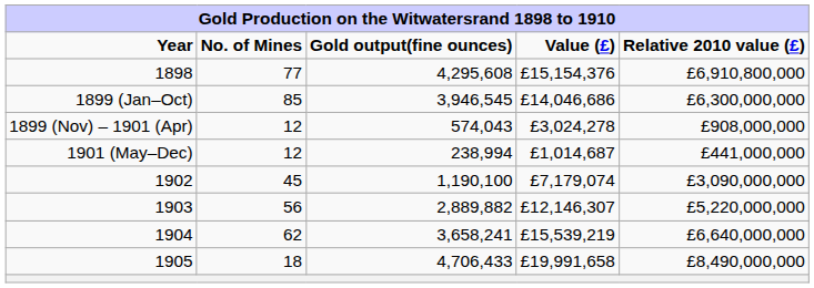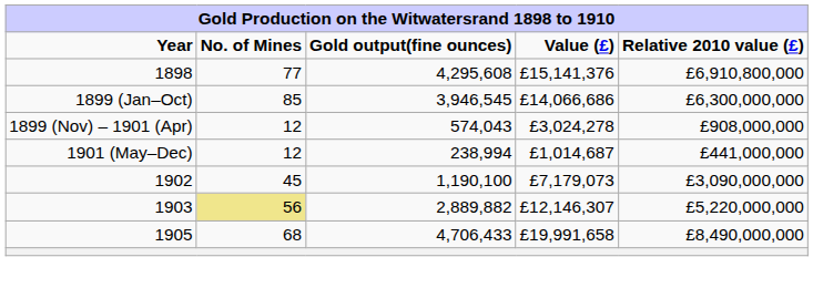 <table class="wikitable" style="float:right; margin:0 0 1.0em 1.0em; text-align:right; font-size:95%;">
 <tr>
 <th colspan="5" style="background:#ccf;">Gold Production on the Witwatersrand  1898 to 1910</th>
 </tr>
 <tr>
 <td><strong>Year</strong></td>
 <td><strong>No. of Mines</strong></td>
 <td><strong>Gold output(fine ounces)</strong></td>
 <td><strong>Value (<a href='#'>£</a>)</strong></td>
 <td><strong>Relative 2010 value (<a href='#'>£</a>)</strong></td>
 </tr>
 <tr>
 <td>1898</td>
 <td>77</td>
 <td>4,295,608</td>
-<td>£15,154,376</td>
+<td>£15,141,376</td>
 <td>£6,910,800,000</td>
 </tr>
 <tr>
 <td>1899 (Jan–Oct)</td>
 <td>85</td>
 <td>3,946,545</td>
-<td>£14,046,686</td>
+<td>£14,066,686</td>
 <td>£6,300,000,000</td>
 </tr>
 <tr>
 <td>1899 (Nov) – 1901 (Apr)</td>
 <td>12</td>
 <td>574,043</td>
 <td>£3,024,278</td>
 <td>£908,000,000</td>
 </tr>
 <tr>
 <td>1901 (May–Dec)</td>
 <td>12</td>
 <td>238,994</td>
 <td>£1,014,687</td>
 <td>£441,000,000</td>
 </tr>
 <tr>
 <td>1902</td>
 <td>45</td>
 <td>1,190,100</td>
-<td>£7,179,074</td>
+<td>£7,179,073</td>
 <td>£3,090,000,000</td>
 </tr>
 <tr>
 <td>1903</td>
-<td>56</td>
+<td style="background: khaki;">56</td>
 <td>2,889,882</td>
 <td>£12,146,307</td>
 <td>£5,220,000,000</td>
 </tr>
 <tr>
-<td>1904</td>
-<td>62</td>
-<td>3,658,241</td>
-<td>£15,539,219</td>
-<td>£6,640,000,000</td>
-</tr>
-<tr>
 <td>1905</td>
-<td>18</td>
+<td>68</td>
 <td>4,706,433</td>
 <td>£19,991,658</td>
 <td>£8,490,000,000</td>
 </tr>
 <tr>
 <th scope="row" colspan="5" style="color:#900;"></th>
 </tr>
 </table>
